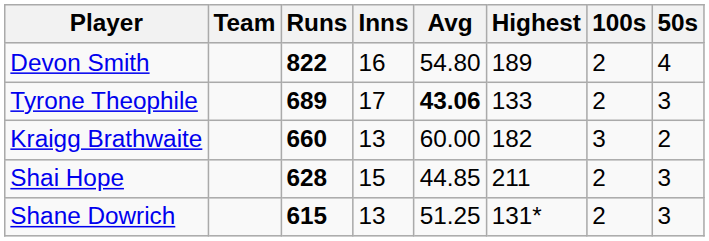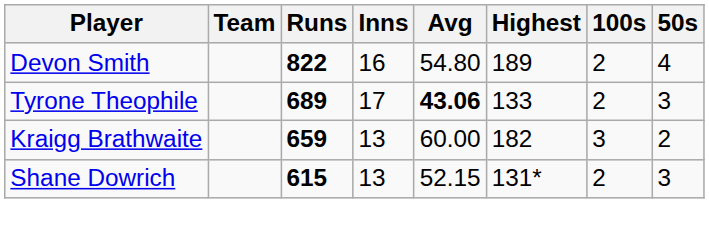 <table class="wikitable">
 <tr>
 <th>Player</th>
 <th>Team</th>
 <th>Runs</th>
 <th>Inns</th>
 <th>Avg</th>
 <th>Highest</th>
 <th>100s</th>
 <th>50s</th>
 </tr>
 <tr>
 <td><a href='#'>Devon Smith</a></td>
 <td></td>
 <td><strong>822</strong></td>
 <td>16</td>
 <td>54.80</td>
 <td>189</td>
 <td>2</td>
 <td>4</td>
 </tr>
 <tr>
 <td><a href='#'>Tyrone Theophile</a></td>
 <td></td>
 <td><strong>689</strong></td>
 <td>17</td>
 <td><strong>43.06</strong></td>
 <td>133</td>
 <td>2</td>
 <td>3</td>
 </tr>
 <tr>
 <td><a href='#'>Kraigg Brathwaite</a></td>
 <td></td>
-<td><strong>660</strong></td>
+<td><strong>659</strong></td>
 <td>13</td>
 <td>60.00</td>
 <td>182</td>
 <td>3</td>
 <td>2</td>
 </tr>
 <tr>
-<td><a href='#'>Shai Hope</a></td>
-<td></td>
-<td><strong>628</strong></td>
-<td>15</td>
-<td>44.85</td>
-<td>211</td>
-<td>2</td>
-<td>3</td>
-</tr>
-<tr>
 <td><a href='#'>Shane Dowrich</a></td>
 <td></td>
 <td><strong>615</strong></td>
 <td>13</td>
-<td>51.25</td>
+<td>52.15</td>
 <td>131*</td>
 <td>2</td>
 <td>3</td>
 </tr>
 </table>
